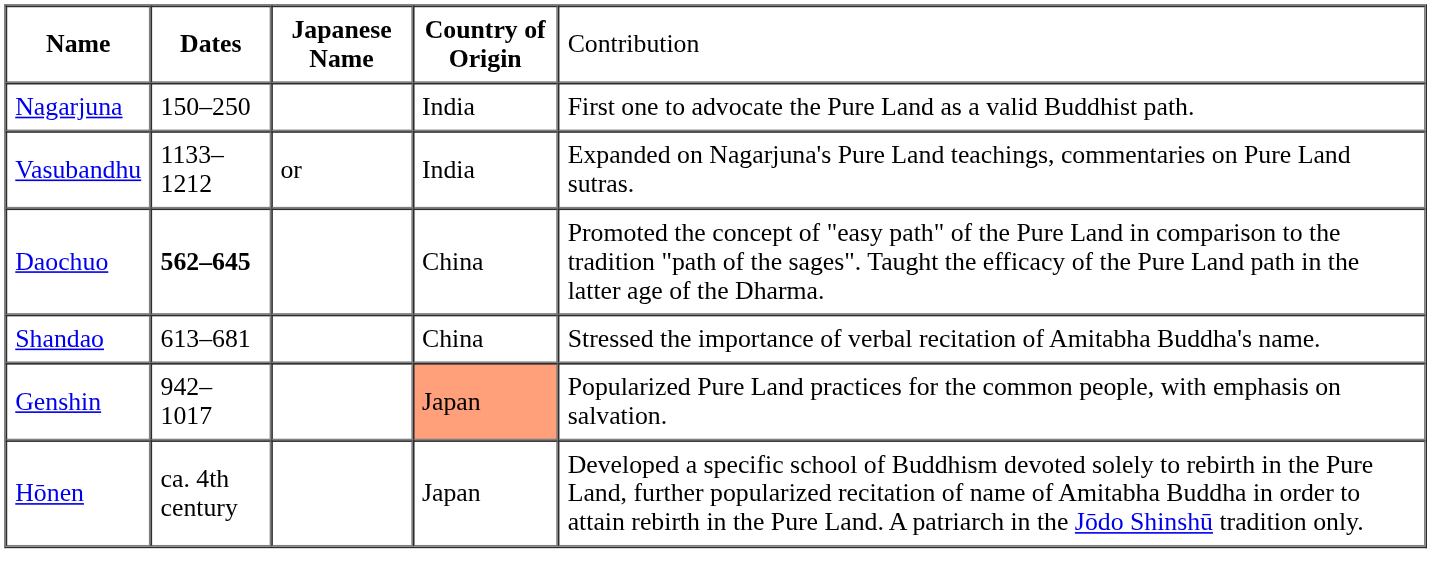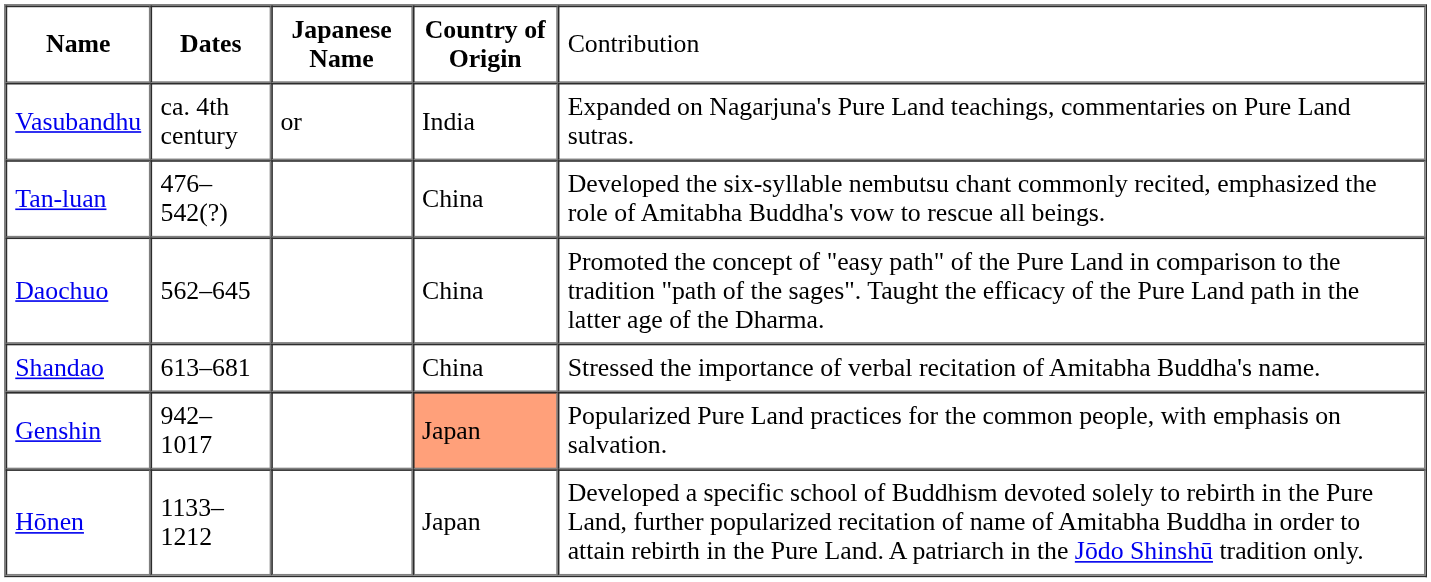 <table border="1" cellspacing="0" cellpadding="5" style="margin:auto;">
 <tr>
 <th>Name</th>
 <th>Dates</th>
 <th>Japanese Name</th>
 <th>Country of Origin</th>
 <td>Contribution</td>
 </tr>
 <tr>
-<td><a href='#'>Nagarjuna</a></td>
-<td>150–250</td>
-<td></td>
-<td>India</td>
-<td>First one to advocate the Pure Land as a valid Buddhist path.</td>
-</tr>
-<tr>
 <td><a href='#'>Vasubandhu</a></td>
-<td>1133–1212</td>
+<td>ca. 4th century</td>
 <td> or </td>
 <td>India</td>
 <td>Expanded on Nagarjuna's Pure Land teachings, commentaries on Pure Land sutras.</td>
 </tr>
 <tr>
+<td><a href='#'>Tan-luan</a></td>
+<td>476–542(?)</td>
+<td></td>
+<td>China</td>
+<td>Developed the six-syllable nembutsu chant commonly recited, emphasized the role of Amitabha Buddha's vow to rescue all beings.</td>
+</tr>
+<tr>
 <td><a href='#'>Daochuo</a></td>
-<td><strong>562–645</strong></td>
+<td>562–645</td>
 <td></td>
 <td>China</td>
 <td>Promoted the concept of "easy path" of the Pure Land in comparison to the tradition "path of the sages". Taught the efficacy of the Pure Land path in the latter age of the Dharma.</td>
 </tr>
 <tr>
 <td><a href='#'>Shandao</a></td>
 <td>613–681</td>
 <td></td>
 <td>China</td>
 <td>Stressed the importance of verbal recitation of Amitabha Buddha's name.</td>
 </tr>
 <tr>
 <td><a href='#'>Genshin</a></td>
 <td>942–1017</td>
 <td></td>
 <td style="background: lightsalmon;">Japan</td>
 <td>Popularized Pure Land practices for the common people, with emphasis on salvation.</td>
 </tr>
 <tr>
 <td><a href='#'>Hōnen</a></td>
-<td>ca. 4th century</td>
+<td>1133–1212</td>
 <td></td>
 <td>Japan</td>
 <td>Developed a specific school of Buddhism devoted solely to rebirth in the Pure Land, further popularized recitation of name of Amitabha Buddha in order to attain rebirth in the Pure Land.  A patriarch in the <a href='#'>Jōdo Shinshū</a> tradition only.</td>
 </tr>
 </table>
